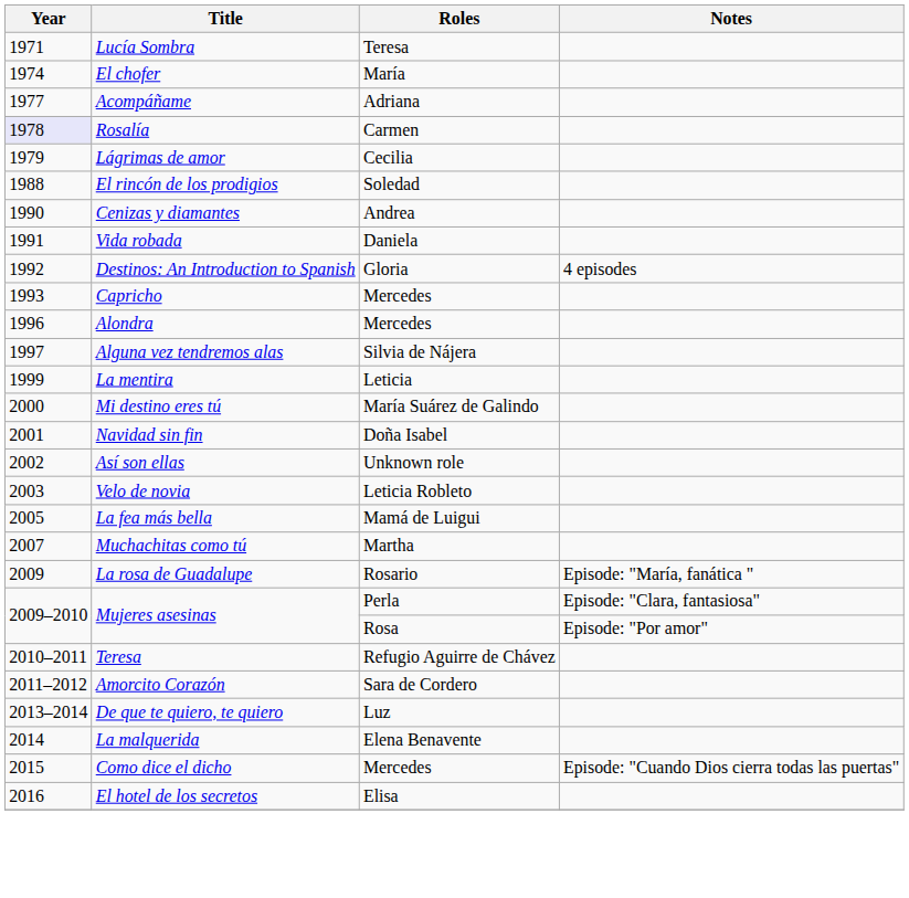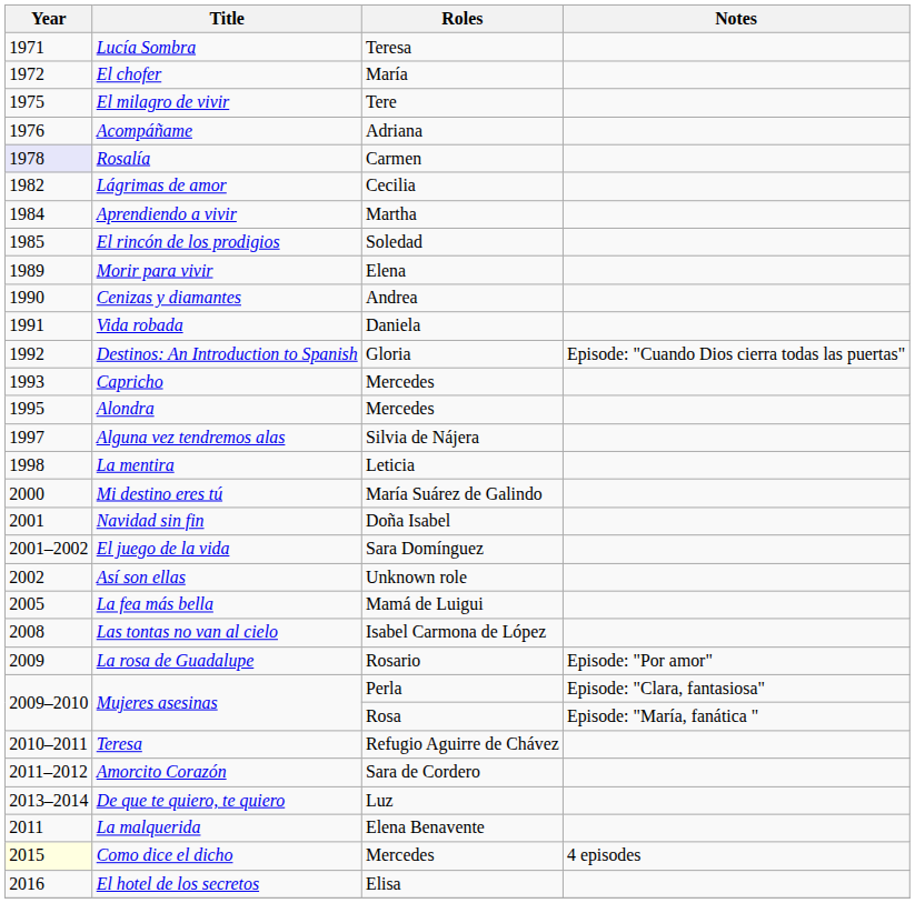 <table class="wikitable sortable">
 <tr>
 <th>Year</th>
 <th>Title</th>
 <th>Roles</th>
 <th>Notes</th>
 </tr>
 <tr>
 <td>1971</td>
 <td><em><a href='#'>Lucía Sombra</a></em></td>
 <td>Teresa</td>
 <td></td>
 </tr>
 <tr>
-<td>1974</td>
+<td>1972</td>
 <td><em><a href='#'>El chofer</a></em></td>
 <td>María</td>
 <td></td>
 </tr>
 <tr>
-<td>1977</td>
+<td>1975</td>
+<td><em><a href='#'>El milagro de vivir</a></em></td>
+<td>Tere</td>
+<td></td>
+</tr>
+<tr>
+<td>1976</td>
 <td><em><a href='#'>Acompáñame</a></em></td>
 <td>Adriana</td>
 <td></td>
 </tr>
 <tr>
 <td style="background: lavender;">1978</td>
 <td><em><a href='#'>Rosalía</a></em></td>
 <td>Carmen</td>
 <td></td>
 </tr>
 <tr>
-<td>1979</td>
+<td>1982</td>
 <td><em><a href='#'>Lágrimas de amor</a></em></td>
 <td>Cecilia</td>
 <td></td>
 </tr>
 <tr>
-<td>1988</td>
+<td>1984</td>
+<td><em><a href='#'>Aprendiendo a vivir</a></em></td>
+<td>Martha</td>
+<td></td>
+</tr>
+<tr>
+<td>1985</td>
 <td><em><a href='#'>El rincón de los prodigios</a></em></td>
 <td>Soledad</td>
+<td></td>
+</tr>
+<tr>
+<td>1989</td>
+<td><em><a href='#'>Morir para vivir</a></em></td>
+<td>Elena</td>
 <td></td>
 </tr>
 <tr>
 <td>1990</td>
 <td><em><a href='#'>Cenizas y diamantes</a></em></td>
 <td>Andrea</td>
 <td></td>
 </tr>
 <tr>
 <td>1991</td>
 <td><em><a href='#'>Vida robada</a></em></td>
 <td>Daniela</td>
 <td></td>
 </tr>
 <tr>
 <td>1992</td>
 <td><em><a href='#'>Destinos: An Introduction to Spanish</a></em></td>
 <td>Gloria</td>
-<td>4 episodes</td>
+<td>Episode: "Cuando Dios cierra todas las puertas"</td>
 </tr>
 <tr>
 <td>1993</td>
 <td><em><a href='#'>Capricho</a></em></td>
 <td>Mercedes</td>
 <td></td>
 </tr>
 <tr>
-<td>1996</td>
+<td>1995</td>
 <td><em><a href='#'>Alondra</a></em></td>
 <td>Mercedes</td>
 <td></td>
 </tr>
 <tr>
 <td>1997</td>
 <td><em><a href='#'>Alguna vez tendremos alas</a></em></td>
 <td>Silvia de Nájera</td>
 <td></td>
 </tr>
 <tr>
-<td>1999</td>
+<td>1998</td>
 <td><em><a href='#'>La mentira</a></em></td>
 <td>Leticia</td>
 <td></td>
 </tr>
 <tr>
 <td>2000</td>
 <td><em><a href='#'>Mi destino eres tú</a></em></td>
 <td>María Suárez de Galindo</td>
 <td></td>
 </tr>
 <tr>
 <td>2001</td>
 <td><em><a href='#'>Navidad sin fin</a></em></td>
 <td>Doña Isabel</td>
 <td></td>
 </tr>
 <tr>
+<td>2001–2002</td>
+<td><em><a href='#'>El juego de la vida</a></em></td>
+<td>Sara Domínguez</td>
+<td></td>
+</tr>
+<tr>
 <td>2002</td>
 <td><em><a href='#'>Así son ellas</a></em></td>
 <td>Unknown role</td>
-<td></td>
-</tr>
-<tr>
-<td>2003</td>
-<td><em><a href='#'>Velo de novia</a></em></td>
-<td>Leticia Robleto</td>
 <td></td>
 </tr>
 <tr>
 <td>2005</td>
 <td><em><a href='#'>La fea más bella</a></em></td>
 <td>Mamá de Luigui</td>
 <td></td>
 </tr>
 <tr>
-<td>2007</td>
-<td><em><a href='#'>Muchachitas como tú</a></em></td>
-<td>Martha</td>
+<td>2008</td>
+<td><em><a href='#'>Las tontas no van al cielo</a></em></td>
+<td>Isabel Carmona de López</td>
 <td></td>
 </tr>
 <tr>
 <td>2009</td>
 <td><em><a href='#'>La rosa de Guadalupe</a></em></td>
 <td>Rosario</td>
-<td>Episode: "María, fanática "</td>
+<td>Episode: "Por amor"</td>
 </tr>
 <tr>
 <td rowspan="2">2009–2010</td>
 <td rowspan="2"><em><a href='#'>Mujeres asesinas</a></em></td>
 <td>Perla</td>
 <td>Episode: "Clara, fantasiosa"</td>
 </tr>
 <tr>
 <td>Rosa</td>
-<td>Episode: "Por amor"</td>
+<td>Episode: "María, fanática "</td>
 </tr>
 <tr>
 <td>2010–2011</td>
 <td><em><a href='#'>Teresa</a></em></td>
 <td>Refugio Aguirre de Chávez</td>
 <td></td>
 </tr>
 <tr>
 <td>2011–2012</td>
 <td><em><a href='#'>Amorcito Corazón</a></em></td>
 <td>Sara de Cordero</td>
 <td></td>
 </tr>
 <tr>
 <td>2013–2014</td>
 <td><em><a href='#'>De que te quiero, te quiero</a></em></td>
 <td>Luz</td>
 <td></td>
 </tr>
 <tr>
-<td>2014</td>
+<td>2011</td>
 <td><em><a href='#'>La malquerida</a></em></td>
 <td>Elena Benavente</td>
 <td></td>
 </tr>
 <tr>
-<td>2015</td>
+<td style="background: lightyellow;">2015</td>
 <td><em><a href='#'>Como dice el dicho</a></em></td>
 <td>Mercedes</td>
-<td>Episode: "Cuando Dios cierra todas las puertas"</td>
+<td>4 episodes</td>
 </tr>
 <tr>
 <td>2016</td>
 <td><em><a href='#'>El hotel de los secretos</a></em></td>
 <td>Elisa</td>
 <td></td>
 </tr>
 <tr>
 </tr>
 </table>
